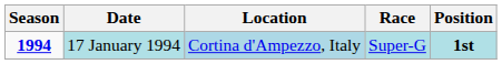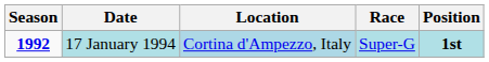 <table class="wikitable" style="text-align:center; font-size:100%;">
 <tr>
 <th>Season</th>
 <th>Date</th>
 <th>Location</th>
 <th>Race</th>
 <th>Position</th>
 </tr>
 <tr>
-<td align=center><strong><a href='#'>1994</a></strong></td>
+<td align=center><strong><a href='#'>1992</a></strong></td>
 <td bgcolor="#BOEOE6" align="right">17 January 1994</td>
 <td align="left" style="background: lightblue;"> <a href='#'>Cortina d'Ampezzo</a>, Italy</td>
 <td bgcolor="#BOEOE6"><a href='#'>Super-G</a></td>
 <td bgcolor="#BOEOE6"><strong>1st</strong></td>
 </tr>
 <tr>
 </tr>
 </table>
